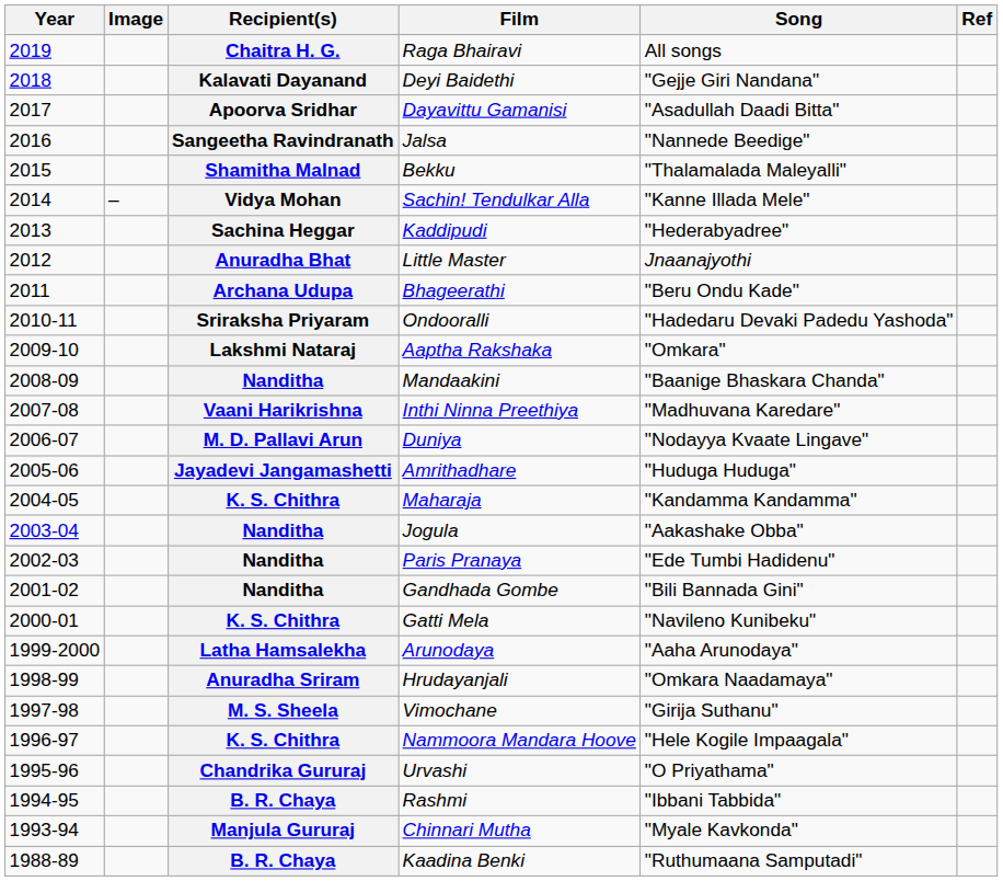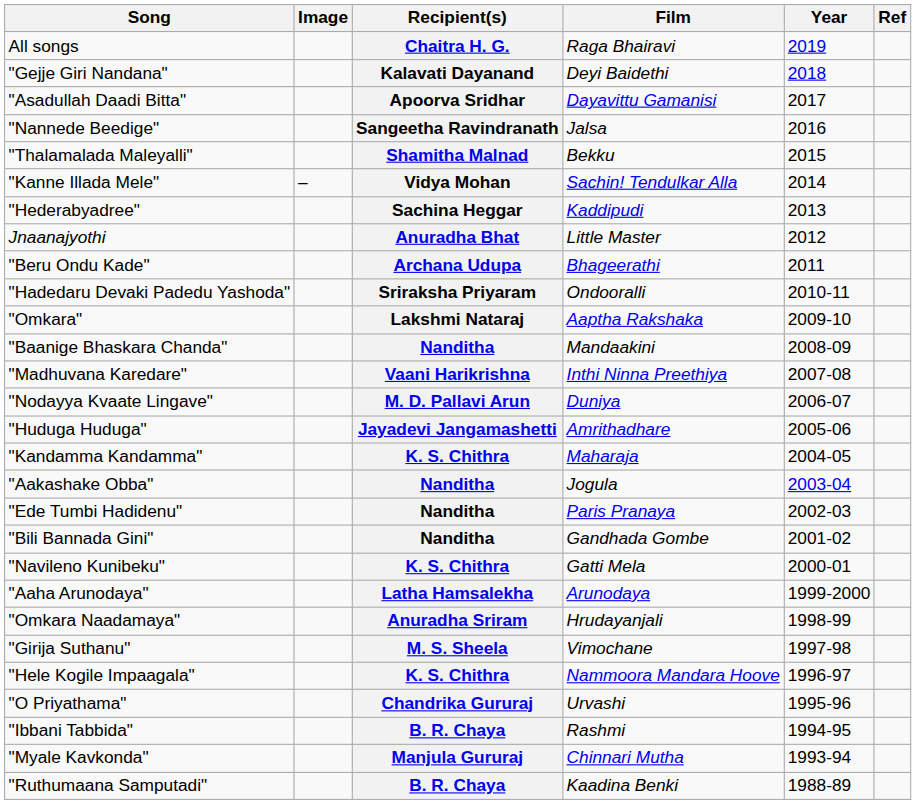 <table class="wikitable sortable">
 <tr>
-<th>Year</th>
+<th>Song</th>
 <th>Image</th>
 <th>Recipient(s)</th>
 <th>Film</th>
-<th>Song</th>
+<th>Year</th>
 <th>Ref</th>
 </tr>
 <tr>
-<td><a href='#'>2019</a></td>
+<td>All songs</td>
 <td></td>
 <th><a href='#'>Chaitra H. G.</a></th>
 <td><em>Raga Bhairavi</em></td>
-<td>All songs</td>
+<td><a href='#'>2019</a></td>
 <td></td>
 </tr>
 <tr>
-<td><a href='#'>2018</a></td>
+<td>"Gejje Giri Nandana"</td>
 <td></td>
 <th>Kalavati Dayanand</th>
 <td><em>Deyi Baidethi</em></td>
-<td>"Gejje Giri Nandana"</td>
+<td><a href='#'>2018</a></td>
 <td></td>
 </tr>
 <tr>
-<td>2017</td>
+<td>"Asadullah Daadi Bitta"</td>
 <td></td>
 <th>Apoorva Sridhar</th>
 <td><em><a href='#'>Dayavittu Gamanisi</a></em></td>
-<td>"Asadullah Daadi Bitta"</td>
+<td>2017</td>
 <td></td>
 </tr>
 <tr>
-<td>2016</td>
+<td>"Nannede Beedige"</td>
 <td></td>
 <th>Sangeetha Ravindranath</th>
 <td><em>Jalsa</em></td>
-<td>"Nannede Beedige"</td>
+<td>2016</td>
 <td></td>
 </tr>
 <tr>
-<td>2015</td>
+<td>"Thalamalada Maleyalli"</td>
 <td></td>
 <th><a href='#'>Shamitha Malnad</a></th>
 <td><em>Bekku</em></td>
-<td>"Thalamalada Maleyalli"</td>
+<td>2015</td>
 <td></td>
 </tr>
 <tr>
-<td>2014</td>
+<td>"Kanne Illada Mele"</td>
 <td>–</td>
 <th>Vidya Mohan</th>
 <td><em><a href='#'>Sachin! Tendulkar Alla</a></em></td>
-<td>"Kanne Illada Mele"</td>
+<td>2014</td>
 <td></td>
 </tr>
 <tr>
-<td>2013</td>
+<td>"Hederabyadree"</td>
 <td></td>
 <th>Sachina Heggar</th>
 <td><em><a href='#'>Kaddipudi</a></em></td>
-<td>"Hederabyadree"</td>
+<td>2013</td>
 <td></td>
 </tr>
 <tr>
-<td>2012</td>
+<td><em>Jnaanajyothi</em></td>
 <td></td>
 <th><a href='#'>Anuradha Bhat</a></th>
 <td><em>Little Master</em></td>
-<td><em>Jnaanajyothi</em></td>
+<td>2012</td>
 <td></td>
 </tr>
 <tr>
-<td>2011</td>
+<td>"Beru Ondu Kade"</td>
 <td></td>
 <th><a href='#'>Archana Udupa</a></th>
 <td><em><a href='#'>Bhageerathi</a></em></td>
-<td>"Beru Ondu Kade"</td>
+<td>2011</td>
 <td></td>
 </tr>
 <tr>
-<td>2010-11</td>
+<td>"Hadedaru Devaki Padedu Yashoda"</td>
 <td></td>
 <th>Sriraksha Priyaram</th>
 <td><em>Ondooralli</em></td>
-<td>"Hadedaru Devaki Padedu Yashoda"</td>
+<td>2010-11</td>
 <td></td>
 </tr>
 <tr>
-<td>2009-10</td>
+<td>"Omkara"</td>
 <td></td>
 <th>Lakshmi Nataraj</th>
 <td><em><a href='#'>Aaptha Rakshaka</a></em></td>
-<td>"Omkara"</td>
+<td>2009-10</td>
 <td></td>
 </tr>
 <tr>
-<td>2008-09</td>
+<td>"Baanige Bhaskara Chanda"</td>
 <td></td>
 <th><a href='#'>Nanditha</a></th>
 <td><em>Mandaakini</em></td>
-<td>"Baanige Bhaskara Chanda"</td>
+<td>2008-09</td>
 <td></td>
 </tr>
 <tr>
-<td>2007-08</td>
+<td>"Madhuvana Karedare"</td>
 <td></td>
 <th><a href='#'>Vaani Harikrishna</a></th>
 <td><em><a href='#'>Inthi Ninna Preethiya</a></em></td>
-<td>"Madhuvana Karedare"</td>
+<td>2007-08</td>
 <td></td>
 </tr>
 <tr>
-<td>2006-07</td>
+<td>"Nodayya Kvaate Lingave"</td>
 <td></td>
 <th><a href='#'>M. D. Pallavi Arun</a></th>
 <td><em><a href='#'>Duniya</a></em></td>
-<td>"Nodayya Kvaate Lingave"</td>
+<td>2006-07</td>
 <td></td>
 </tr>
 <tr>
-<td>2005-06</td>
+<td>"Huduga Huduga"</td>
 <td></td>
 <th><a href='#'>Jayadevi Jangamashetti</a></th>
 <td><em><a href='#'>Amrithadhare</a></em></td>
-<td>"Huduga Huduga"</td>
+<td>2005-06</td>
 <td></td>
 </tr>
 <tr>
-<td>2004-05</td>
+<td>"Kandamma Kandamma"</td>
 <td></td>
 <th><a href='#'>K. S. Chithra</a></th>
 <td><em><a href='#'>Maharaja</a></em></td>
-<td>"Kandamma Kandamma"</td>
+<td>2004-05</td>
 <td></td>
 </tr>
 <tr>
-<td><a href='#'>2003-04</a></td>
+<td>"Aakashake Obba"</td>
 <td></td>
 <th><a href='#'>Nanditha</a></th>
 <td><em>Jogula</em></td>
-<td>"Aakashake Obba"</td>
+<td><a href='#'>2003-04</a></td>
 <td></td>
 </tr>
 <tr>
-<td>2002-03</td>
+<td>"Ede Tumbi Hadidenu"</td>
 <td></td>
 <th>Nanditha</th>
 <td><em><a href='#'>Paris Pranaya</a></em></td>
-<td>"Ede Tumbi Hadidenu"</td>
+<td>2002-03</td>
 <td></td>
 </tr>
 <tr>
-<td>2001-02</td>
+<td>"Bili Bannada Gini"</td>
 <td></td>
 <th>Nanditha</th>
 <td><em>Gandhada Gombe</em></td>
-<td>"Bili Bannada Gini"</td>
+<td>2001-02</td>
 <td></td>
 </tr>
 <tr>
-<td>2000-01</td>
+<td>"Navileno Kunibeku"</td>
 <td></td>
 <th><a href='#'>K. S. Chithra</a></th>
 <td><em>Gatti Mela</em></td>
-<td>"Navileno Kunibeku"</td>
+<td>2000-01</td>
 <td></td>
 </tr>
 <tr>
-<td>1999-2000</td>
+<td>"Aaha Arunodaya"</td>
 <td></td>
 <th><a href='#'>Latha Hamsalekha</a></th>
 <td><em><a href='#'>Arunodaya</a></em></td>
-<td>"Aaha Arunodaya"</td>
+<td>1999-2000</td>
 <td></td>
 </tr>
 <tr>
-<td>1998-99</td>
+<td>"Omkara Naadamaya"</td>
 <td></td>
 <th><a href='#'>Anuradha Sriram</a></th>
 <td><em>Hrudayanjali</em></td>
-<td>"Omkara Naadamaya"</td>
+<td>1998-99</td>
 <td></td>
 </tr>
 <tr>
-<td>1997-98</td>
+<td>"Girija Suthanu"</td>
 <td></td>
 <th><a href='#'>M. S. Sheela</a></th>
 <td><em>Vimochane</em></td>
-<td>"Girija Suthanu"</td>
+<td>1997-98</td>
 <td></td>
 </tr>
 <tr>
-<td>1996-97</td>
+<td>"Hele Kogile Impaagala"</td>
 <td></td>
 <th><a href='#'>K. S. Chithra</a></th>
 <td><em><a href='#'>Nammoora Mandara Hoove</a></em></td>
-<td>"Hele Kogile Impaagala"</td>
+<td>1996-97</td>
 <td></td>
 </tr>
 <tr>
-<td>1995-96</td>
+<td>"O Priyathama"</td>
 <td></td>
 <th><a href='#'>Chandrika Gururaj</a></th>
 <td><em>Urvashi</em></td>
-<td>"O Priyathama"</td>
+<td>1995-96</td>
 <td></td>
 </tr>
 <tr>
-<td>1994-95</td>
+<td>"Ibbani Tabbida"</td>
 <td></td>
 <th><a href='#'>B. R. Chaya</a></th>
 <td><em>Rashmi</em></td>
-<td>"Ibbani Tabbida"</td>
+<td>1994-95</td>
 <td></td>
 </tr>
 <tr>
-<td>1993-94</td>
+<td>"Myale Kavkonda"</td>
 <td></td>
 <th><a href='#'>Manjula Gururaj</a></th>
 <td><em><a href='#'>Chinnari Mutha</a></em></td>
-<td>"Myale Kavkonda"</td>
+<td>1993-94</td>
 <td></td>
 </tr>
 <tr>
-<td>1988-89</td>
+<td>"Ruthumaana Samputadi"</td>
 <td></td>
 <th><a href='#'>B. R. Chaya</a></th>
 <td><em>Kaadina Benki</em></td>
-<td>"Ruthumaana Samputadi"</td>
+<td>1988-89</td>
 <td></td>
 </tr>
 </table>
